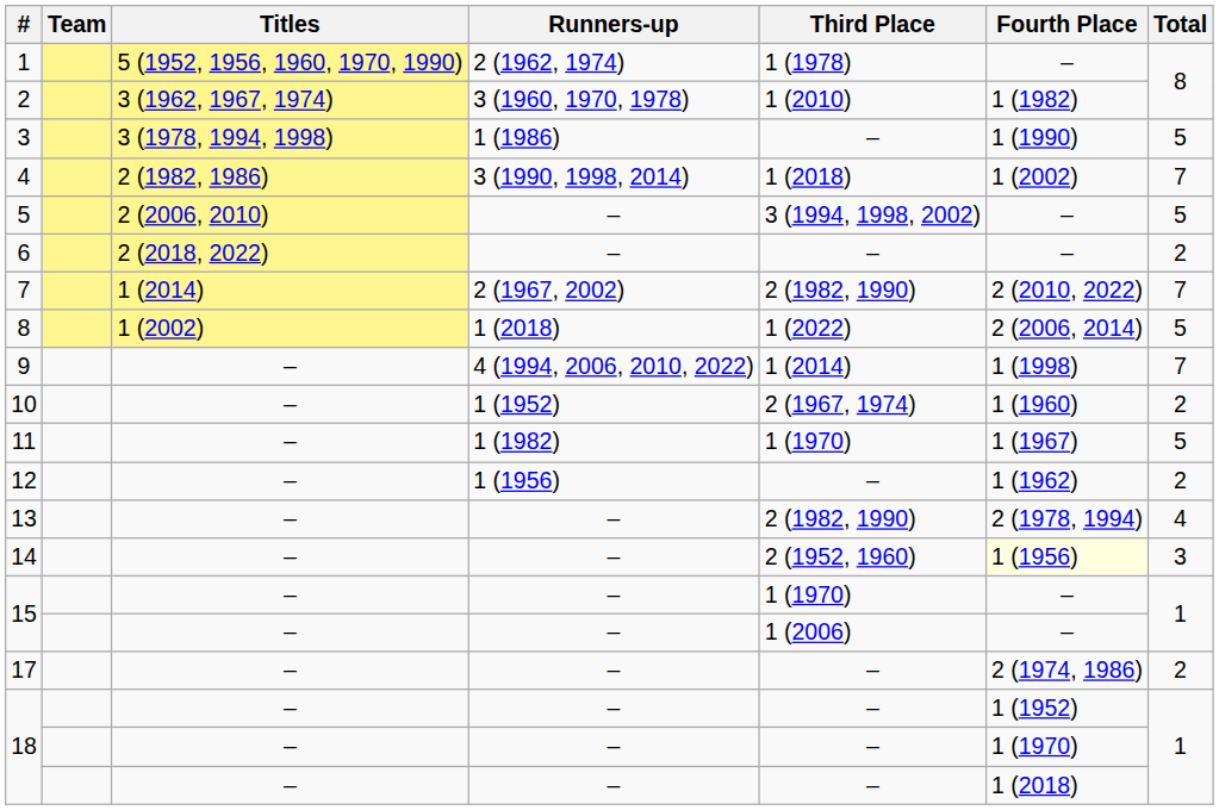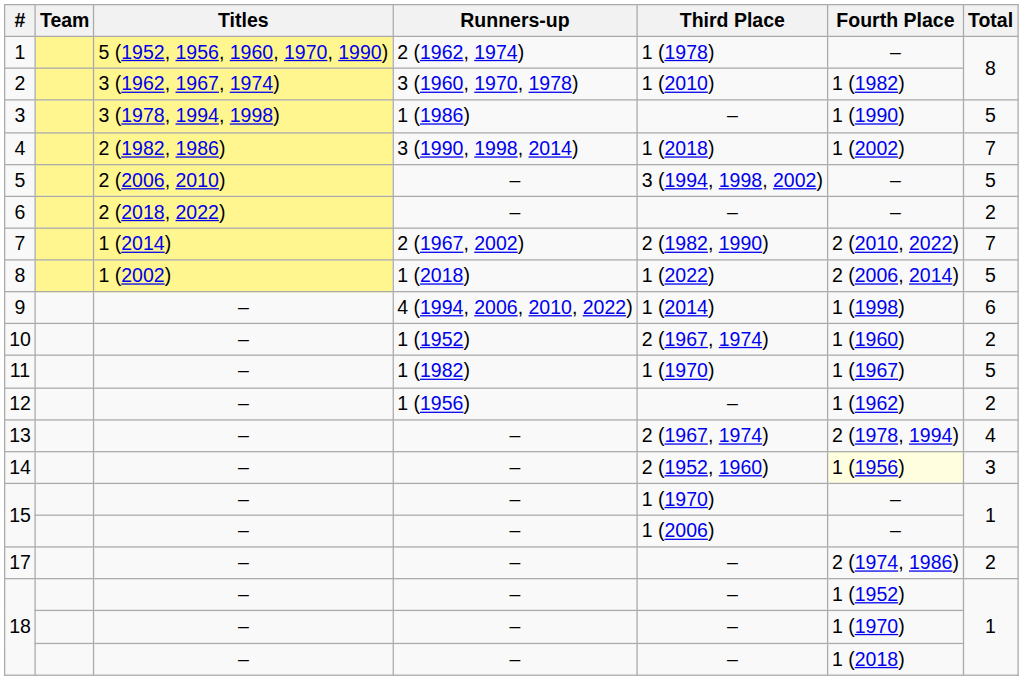 <table class="wikitable sortable" style="font-size: 96%;">
 <tr>
 <th>#</th>
 <th>Team</th>
 <th>Titles</th>
 <th>Runners-up</th>
 <th>Third Place</th>
 <th>Fourth Place</th>
 <th>Total</th>
 </tr>
 <tr>
 <td align="center">1</td>
 <td bgcolor=#FFF68F><em></em></td>
 <td bgcolor=#FFF68F>5 (<a href='#'>1952</a>, <a href='#'>1956</a>, <a href='#'>1960</a>, <a href='#'>1970</a>, <a href='#'>1990</a>)</td>
 <td>2 (<a href='#'>1962</a>, <a href='#'>1974</a>)</td>
 <td>1 (<a href='#'>1978</a>)</td>
 <td align="center">–</td>
 <td align="center" rowspan="2">8</td>
 </tr>
 <tr>
 <td align="center">2</td>
 <td bgcolor=#FFF68F></td>
 <td bgcolor=#FFF68F>3 (<a href='#'>1962</a>, <a href='#'>1967</a>, <a href='#'>1974</a>)</td>
 <td>3 (<a href='#'>1960</a>, <a href='#'>1970</a>, <a href='#'>1978</a>)</td>
 <td>1 (<a href='#'>2010</a>)</td>
 <td>1 (<a href='#'>1982</a>)</td>
 </tr>
 <tr>
 <td align="center">3</td>
 <td bgcolor=#FFF68F></td>
 <td bgcolor=#FFF68F>3 (<a href='#'>1978</a>, <a href='#'>1994</a>, <a href='#'>1998</a>)</td>
 <td>1 (<a href='#'>1986</a>)</td>
 <td align="center">–</td>
 <td>1 (<a href='#'>1990</a>)</td>
 <td align="center">5</td>
 </tr>
 <tr>
 <td align="center">4</td>
 <td bgcolor=#FFF68F></td>
 <td bgcolor=#FFF68F>2 (<a href='#'>1982</a>, <a href='#'>1986</a>)</td>
 <td>3 (<a href='#'>1990</a>, <a href='#'>1998</a>, <a href='#'>2014</a>)</td>
 <td>1 (<a href='#'>2018</a>)</td>
 <td>1 (<a href='#'>2002</a>)</td>
 <td align="center">7</td>
 </tr>
 <tr>
 <td align="center">5</td>
 <td bgcolor=#FFF68F></td>
 <td bgcolor=#FFF68F>2 (<a href='#'>2006</a>, <a href='#'>2010</a>)</td>
 <td align="center">–</td>
 <td>3 (<a href='#'>1994</a>, <a href='#'>1998</a>, <a href='#'>2002</a>)</td>
 <td align="center">–</td>
 <td align="center">5</td>
 </tr>
 <tr>
 <td align="center">6</td>
 <td bgcolor="#FFF68F"></td>
 <td bgcolor="#FFF68F">2 (<a href='#'>2018</a>, <a href='#'>2022</a>)</td>
 <td align="center">–</td>
 <td align="center">–</td>
 <td align="center">–</td>
 <td align="center">2</td>
 </tr>
 <tr>
 <td align="center">7</td>
 <td bgcolor="#FFF68F"></td>
 <td bgcolor="#FFF68F">1 (<a href='#'>2014</a>)</td>
 <td>2 (<a href='#'>1967</a>, <a href='#'>2002</a>)</td>
 <td>2 (<a href='#'>1982</a>, <a href='#'>1990</a>)</td>
 <td>2 (<a href='#'>2010</a>, <a href='#'>2022</a>)</td>
 <td align="center">7</td>
 </tr>
 <tr>
 <td align="center">8</td>
 <td bgcolor="#FFF68F"></td>
 <td bgcolor="#FFF68F">1 (<a href='#'>2002</a>)</td>
 <td>1 (<a href='#'>2018</a>)</td>
 <td>1 (<a href='#'>2022</a>)</td>
 <td>2 (<a href='#'>2006</a>, <a href='#'>2014</a>)</td>
 <td align="center">5</td>
 </tr>
 <tr>
 <td align="center">9</td>
 <td></td>
 <td align="center">–</td>
 <td>4 (<a href='#'>1994</a>, <a href='#'>2006</a>, <a href='#'>2010</a>, <a href='#'>2022</a>)</td>
 <td>1 (<a href='#'>2014</a>)</td>
 <td>1 (<a href='#'>1998</a>)</td>
-<td align="center">7</td>
+<td align="center">6</td>
 </tr>
 <tr>
 <td align="center">10</td>
 <td></td>
 <td align="center">–</td>
 <td>1 (<a href='#'>1952</a>)</td>
 <td>2 (<a href='#'>1967</a>, <a href='#'>1974</a>)</td>
 <td>1 (<a href='#'>1960</a>)</td>
 <td align="center">2</td>
 </tr>
 <tr>
 <td align="center">11</td>
 <td></td>
 <td align="center">–</td>
 <td>1 (<a href='#'>1982</a>)</td>
 <td>1 (<a href='#'>1970</a>)</td>
 <td>1 (<a href='#'>1967</a>)</td>
 <td align="center">5</td>
 </tr>
 <tr>
 <td align="center">12</td>
 <td></td>
 <td align="center">–</td>
 <td>1 (<a href='#'>1956</a>)</td>
 <td align="center">–</td>
 <td>1 (<a href='#'>1962</a>)</td>
 <td align="center">2</td>
 </tr>
 <tr>
 <td align="center">13</td>
 <td></td>
 <td align="center">–</td>
 <td align="center">–</td>
-<td>2 (<a href='#'>1982</a>, <a href='#'>1990</a>)</td>
+<td>2 (<a href='#'>1967</a>, <a href='#'>1974</a>)</td>
 <td>2 (<a href='#'>1978</a>, <a href='#'>1994</a>)</td>
 <td align="center">4</td>
 </tr>
 <tr>
 <td align="center">14</td>
 <td><em></em></td>
 <td align="center">–</td>
 <td align="center">–</td>
 <td>2 (<a href='#'>1952</a>, <a href='#'>1960</a>)</td>
 <td style="background: lightyellow;">1 (<a href='#'>1956</a>)</td>
 <td align="center">3</td>
 </tr>
 <tr>
 <td rowspan="2" align="center">15</td>
 <td></td>
 <td align="center">–</td>
 <td align="center">–</td>
 <td>1 (<a href='#'>1970</a>)</td>
 <td align="center">–</td>
 <td rowspan="2" align="center">1</td>
 </tr>
 <tr>
 <td><em></em></td>
 <td align="center">–</td>
 <td align="center">–</td>
 <td>1 (<a href='#'>2006</a>)</td>
 <td align="center">–</td>
 </tr>
 <tr>
 <td align="center">17</td>
 <td><em></em></td>
 <td align="center">–</td>
 <td align="center">–</td>
 <td align="center">–</td>
 <td>2 (<a href='#'>1974</a>, <a href='#'>1986</a>)</td>
 <td align="center">2</td>
 </tr>
 <tr>
 <td rowspan="3" align="center">18</td>
 <td></td>
 <td align="center">–</td>
 <td align="center">–</td>
 <td align="center">–</td>
 <td>1 (<a href='#'>1952</a>)</td>
 <td rowspan="3" align="center">1</td>
 </tr>
 <tr>
 <td></td>
 <td align="center">–</td>
 <td align="center">–</td>
 <td align="center">–</td>
 <td>1 (<a href='#'>1970</a>)</td>
 </tr>
 <tr>
 <td></td>
 <td align="center">–</td>
 <td align="center">–</td>
 <td align="center">–</td>
 <td>1 (<a href='#'>2018</a>)</td>
 </tr>
 </table>
